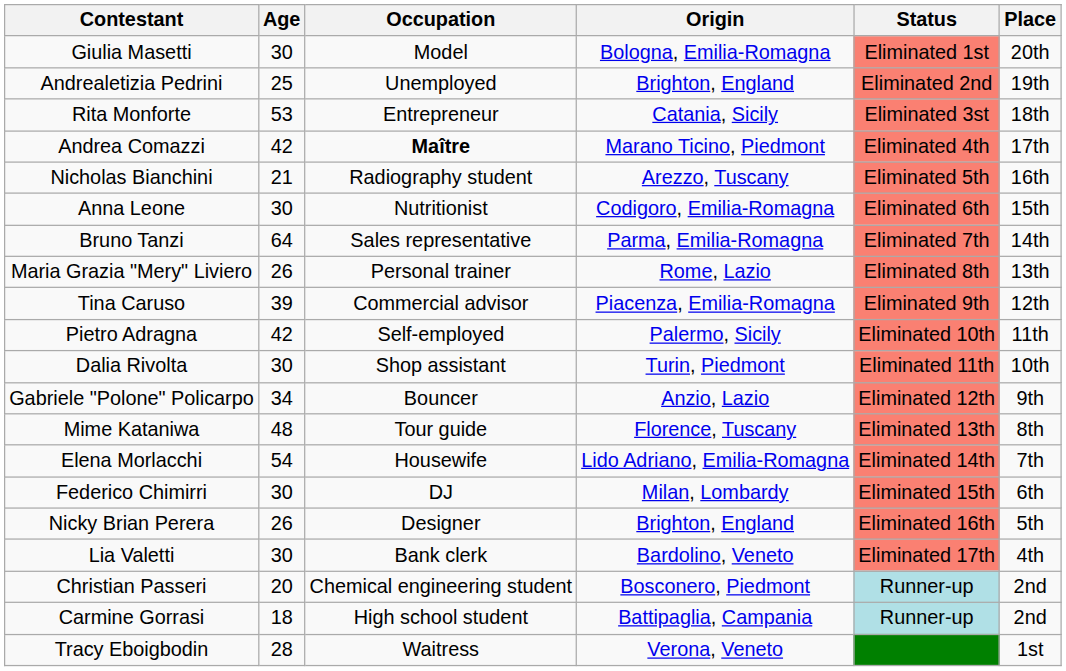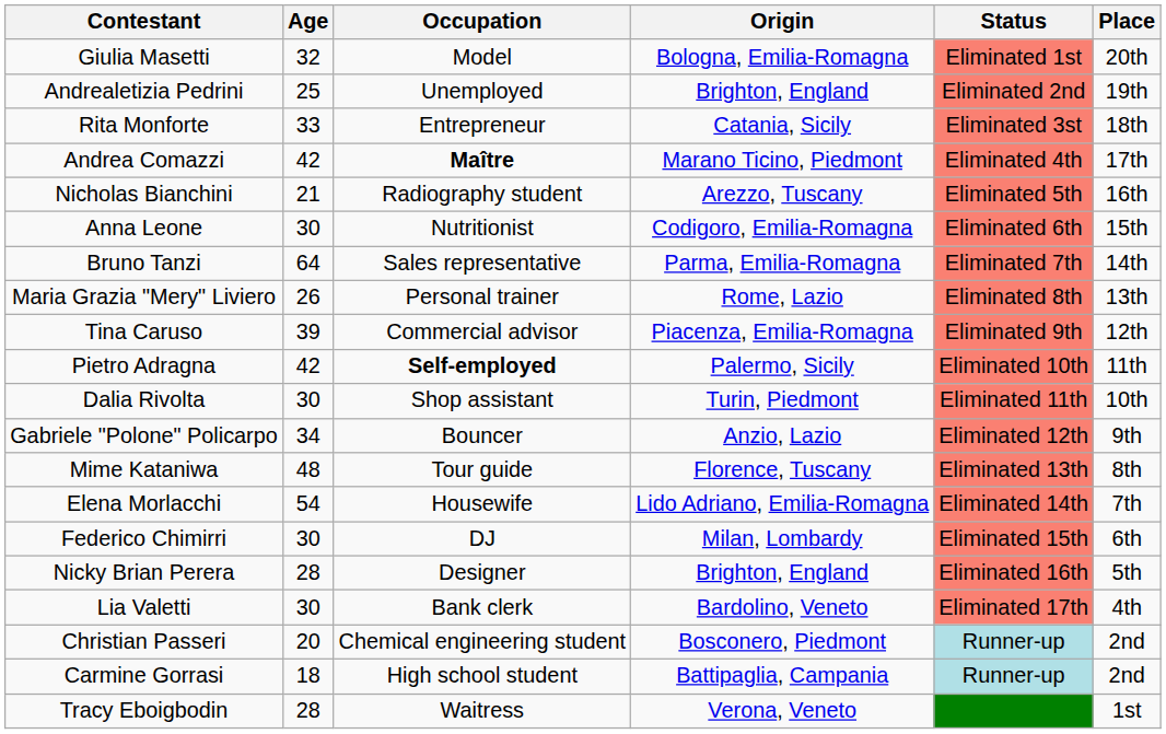 <table class="wikitable" style="text-align: center;">
 <tr>
 <th>Contestant</th>
 <th>Age</th>
 <th>Occupation</th>
 <th>Origin</th>
 <th>Status</th>
 <th>Place</th>
 </tr>
 <tr>
 <td>Giulia Masetti</td>
-<td>30</td>
+<td>32</td>
 <td>Model</td>
 <td><a href='#'>Bologna</a>, <a href='#'>Emilia-Romagna</a></td>
 <td bgcolor=#fa8072>Eliminated 1st</td>
 <td>20th</td>
 </tr>
 <tr>
 <td>Andrealetizia Pedrini</td>
 <td>25</td>
 <td>Unemployed</td>
 <td><a href='#'>Brighton</a>, <a href='#'>England</a></td>
 <td bgcolor=#fa8072>Eliminated 2nd</td>
 <td>19th</td>
 </tr>
 <tr>
 <td>Rita Monforte</td>
-<td>53</td>
+<td>33</td>
 <td>Entrepreneur</td>
 <td><a href='#'>Catania</a>, <a href='#'>Sicily</a></td>
 <td bgcolor=#fa8072>Eliminated 3st</td>
 <td>18th</td>
 </tr>
 <tr>
 <td>Andrea Comazzi</td>
 <td>42</td>
 <td><strong>Maître</strong></td>
 <td><a href='#'>Marano Ticino</a>, <a href='#'>Piedmont</a></td>
 <td bgcolor=#fa8072>Eliminated 4th</td>
 <td>17th</td>
 </tr>
 <tr>
 <td>Nicholas Bianchini</td>
 <td>21</td>
 <td>Radiography student</td>
 <td><a href='#'>Arezzo</a>, <a href='#'>Tuscany</a></td>
 <td bgcolor=#fa8072>Eliminated 5th</td>
 <td>16th</td>
 </tr>
 <tr>
 <td>Anna Leone</td>
 <td>30</td>
 <td>Nutritionist</td>
 <td><a href='#'>Codigoro</a>, <a href='#'>Emilia-Romagna</a></td>
 <td bgcolor=#fa8072>Eliminated 6th</td>
 <td>15th</td>
 </tr>
 <tr>
 <td>Bruno Tanzi</td>
 <td>64</td>
 <td>Sales representative</td>
 <td><a href='#'>Parma</a>, <a href='#'>Emilia-Romagna</a></td>
 <td bgcolor=#fa8072>Eliminated 7th</td>
 <td>14th</td>
 </tr>
 <tr>
 <td>Maria Grazia "Mery" Liviero</td>
 <td>26</td>
 <td>Personal trainer</td>
 <td><a href='#'>Rome</a>, <a href='#'>Lazio</a></td>
 <td bgcolor=#fa8072>Eliminated 8th</td>
 <td>13th</td>
 </tr>
 <tr>
 <td>Tina Caruso</td>
 <td>39</td>
 <td>Commercial advisor</td>
 <td><a href='#'>Piacenza</a>, <a href='#'>Emilia-Romagna</a></td>
 <td bgcolor=#fa8072>Eliminated 9th</td>
 <td>12th</td>
 </tr>
 <tr>
 <td>Pietro Adragna</td>
 <td>42</td>
-<td>Self-employed</td>
+<td><strong>Self-employed</strong></td>
 <td><a href='#'>Palermo</a>, <a href='#'>Sicily</a></td>
 <td bgcolor=#fa8072>Eliminated 10th</td>
 <td>11th</td>
 </tr>
 <tr>
 <td>Dalia Rivolta</td>
 <td>30</td>
 <td>Shop assistant</td>
 <td><a href='#'>Turin</a>, <a href='#'>Piedmont</a></td>
 <td bgcolor=#fa8072>Eliminated 11th</td>
 <td>10th</td>
 </tr>
 <tr>
 <td>Gabriele "Polone" Policarpo</td>
 <td>34</td>
 <td>Bouncer</td>
 <td><a href='#'>Anzio</a>, <a href='#'>Lazio</a></td>
 <td bgcolor=#fa8072>Eliminated 12th</td>
 <td>9th</td>
 </tr>
 <tr>
 <td>Mime Kataniwa</td>
 <td>48</td>
 <td>Tour guide</td>
 <td><a href='#'>Florence</a>, <a href='#'>Tuscany</a></td>
 <td bgcolor=#fa8072>Eliminated 13th</td>
 <td>8th</td>
 </tr>
 <tr>
 <td>Elena Morlacchi</td>
 <td>54</td>
 <td>Housewife</td>
 <td><a href='#'>Lido Adriano</a>, <a href='#'>Emilia-Romagna</a></td>
 <td bgcolor=#fa8072>Eliminated 14th</td>
 <td>7th</td>
 </tr>
 <tr>
 <td>Federico Chimirri</td>
 <td>30</td>
 <td>DJ</td>
 <td><a href='#'>Milan</a>, <a href='#'>Lombardy</a></td>
 <td bgcolor=#fa8072>Eliminated 15th</td>
 <td>6th</td>
 </tr>
 <tr>
 <td>Nicky Brian Perera</td>
-<td>26</td>
+<td>28</td>
 <td>Designer</td>
 <td><a href='#'>Brighton</a>, <a href='#'>England</a></td>
 <td bgcolor=#fa8072>Eliminated 16th</td>
 <td>5th</td>
 </tr>
 <tr>
 <td>Lia Valetti</td>
 <td>30</td>
 <td>Bank clerk</td>
 <td><a href='#'>Bardolino</a>, <a href='#'>Veneto</a></td>
 <td bgcolor=#fa8072>Eliminated 17th</td>
 <td>4th</td>
 </tr>
 <tr>
 <td>Christian Passeri</td>
 <td>20</td>
 <td>Chemical engineering student</td>
 <td><a href='#'>Bosconero</a>, <a href='#'>Piedmont</a></td>
 <td bgcolor=#B0E0E6>Runner-up</td>
 <td>2nd</td>
 </tr>
 <tr>
 <td>Carmine Gorrasi</td>
 <td>18</td>
 <td>High school student</td>
 <td><a href='#'>Battipaglia</a>, <a href='#'>Campania</a></td>
 <td bgcolor=#B0E0E6>Runner-up</td>
 <td>2nd</td>
 </tr>
 <tr>
 <td>Tracy Eboigbodin</td>
 <td>28</td>
 <td>Waitress</td>
 <td><a href='#'>Verona</a>, <a href='#'>Veneto</a></td>
 <td bgcolor=green></td>
 <td>1st</td>
 </tr>
 </table>
